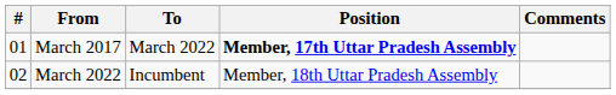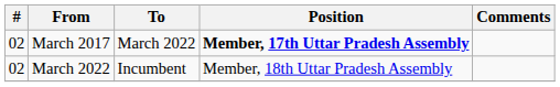 <table class="wikitable sortable">
 <tr>
 <th>#</th>
 <th>From</th>
 <th>To</th>
 <th>Position</th>
 <th>Comments</th>
 </tr>
 <tr>
-<td>01</td>
+<td>02</td>
 <td>March 2017</td>
 <td>March 2022</td>
 <td><strong>Member, <a href='#'>17th Uttar Pradesh Assembly</a></strong></td>
 <td></td>
 </tr>
 <tr>
 <td>02</td>
 <td>March 2022</td>
 <td>Incumbent</td>
 <td>Member, <a href='#'>18th Uttar Pradesh Assembly</a></td>
 <td></td>
 </tr>
 <tr>
 </tr>
 </table>
